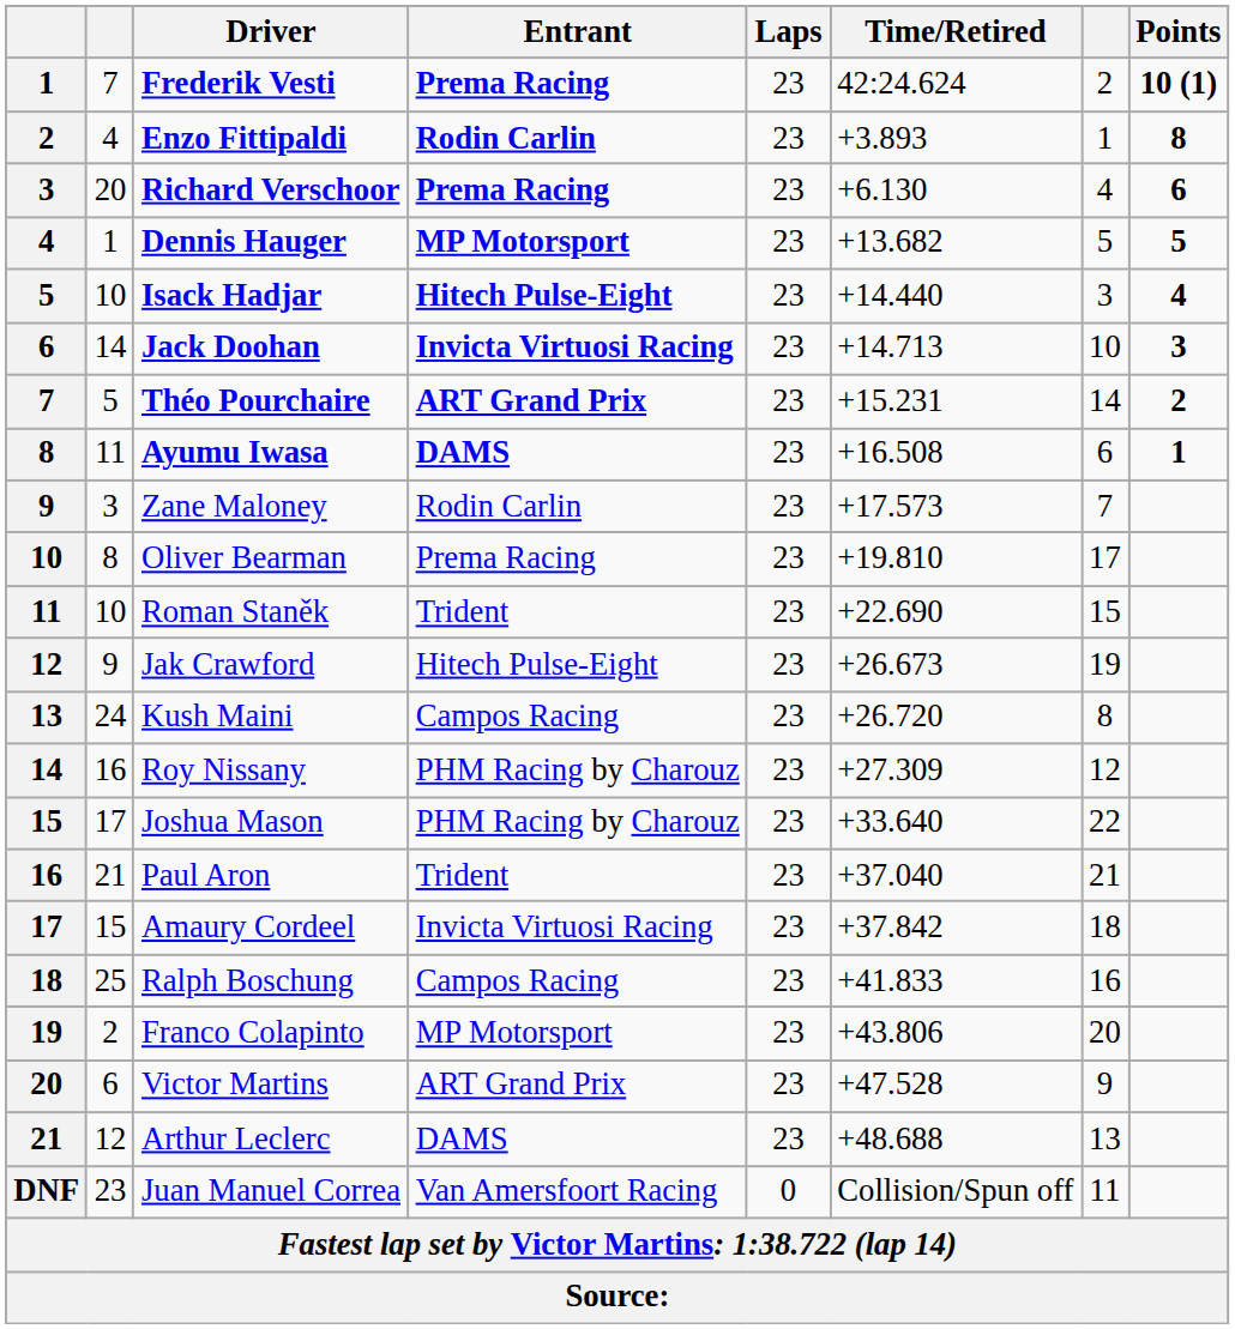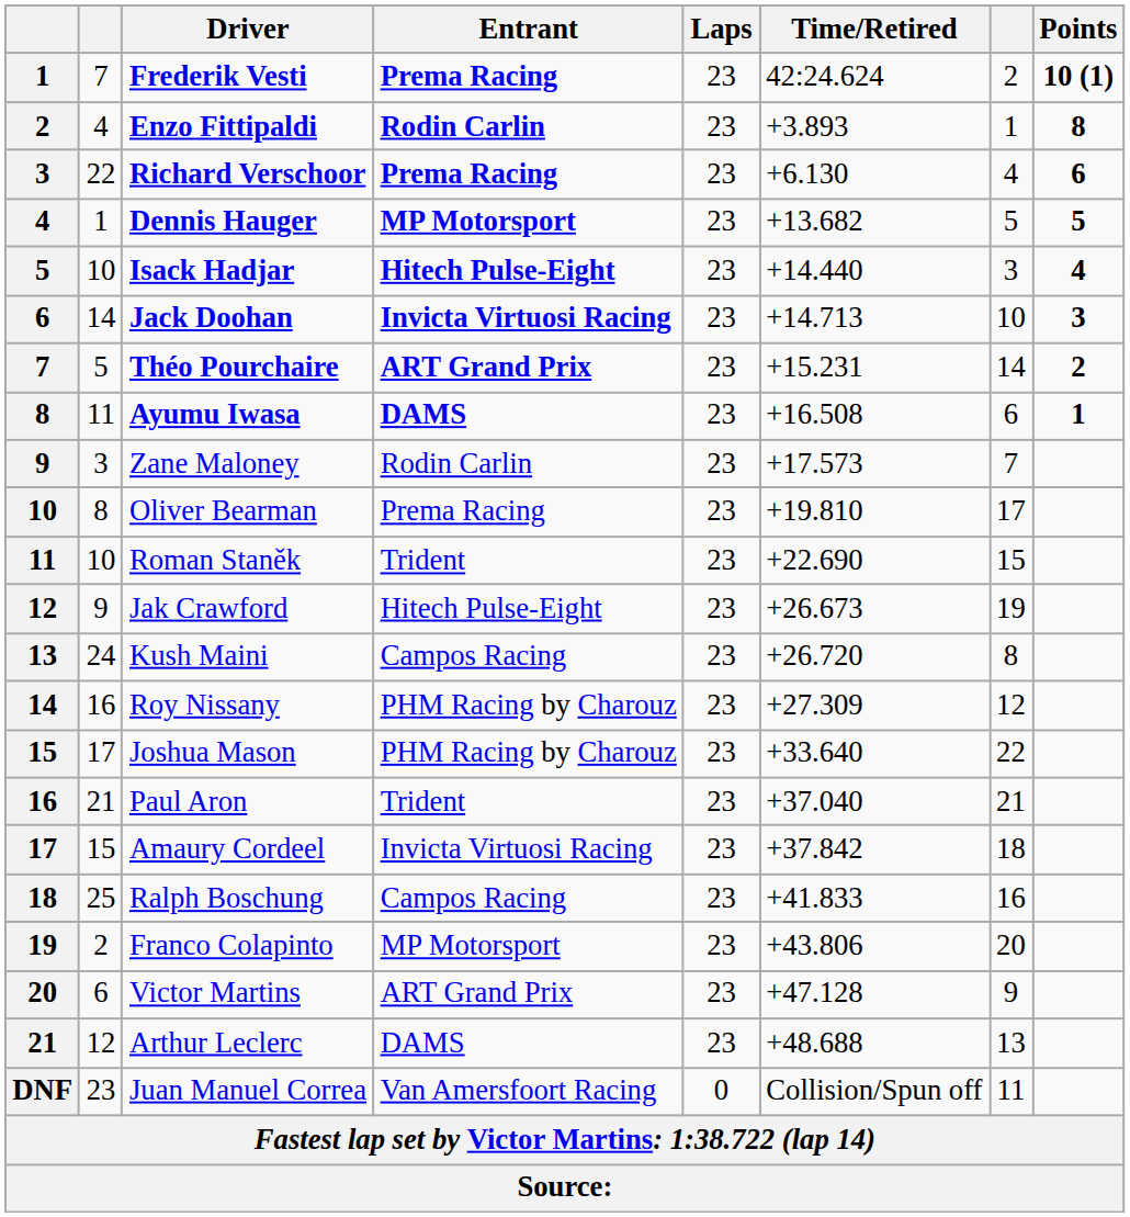 <table class="wikitable" style="font-size:85%">
 <tr>
 <th scope="col"></th>
 <th scope="col"></th>
 <th scope="col">Driver</th>
 <th scope="col">Entrant</th>
 <th scope="col">Laps</th>
 <th scope="col">Time/Retired</th>
 <th scope="col"></th>
 <th scope="col">Points</th>
 </tr>
 <tr>
 <th>1</th>
 <td align="center">7</td>
 <td> <strong><a href='#'>Frederik Vesti</a></strong></td>
 <td><strong><a href='#'>Prema Racing</a></strong></td>
 <td align="center">23</td>
 <td>42:24.624</td>
 <td align="center">2</td>
 <td align="center"><strong>10 (1)</strong></td>
 </tr>
 <tr>
 <th>2</th>
 <td align="center">4</td>
 <td> <strong><a href='#'>Enzo Fittipaldi</a></strong></td>
 <td><strong><a href='#'>Rodin Carlin</a></strong></td>
 <td align="center">23</td>
 <td>+3.893</td>
 <td align="center">1</td>
 <td align="center"><strong>8</strong></td>
 </tr>
 <tr>
 <th>3</th>
-<td align="center">20</td>
+<td align="center">22</td>
 <td> <strong><a href='#'>Richard Verschoor</a></strong></td>
 <td><strong><a href='#'>Prema Racing</a></strong></td>
 <td align="center">23</td>
 <td>+6.130</td>
 <td align="center">4</td>
 <td align="center"><strong>6</strong></td>
 </tr>
 <tr>
 <th>4</th>
 <td align="center">1</td>
 <td> <strong><a href='#'>Dennis Hauger</a></strong></td>
 <td><strong><a href='#'>MP Motorsport</a></strong></td>
 <td align="center">23</td>
 <td>+13.682</td>
 <td align="center">5</td>
 <td align="center"><strong>5</strong></td>
 </tr>
 <tr>
 <th>5</th>
 <td align="center">10</td>
 <td> <strong><a href='#'>Isack Hadjar</a></strong></td>
 <td><strong><a href='#'>Hitech Pulse-Eight</a></strong></td>
 <td align="center">23</td>
 <td>+14.440</td>
 <td align="center">3</td>
 <td align="center"><strong>4</strong></td>
 </tr>
 <tr>
 <th>6</th>
 <td align="center">14</td>
 <td> <strong><a href='#'>Jack Doohan</a></strong></td>
 <td><strong><a href='#'>Invicta Virtuosi Racing</a></strong></td>
 <td align="center">23</td>
 <td>+14.713</td>
 <td align="center">10</td>
 <td align="center"><strong>3</strong></td>
 </tr>
 <tr>
 <th>7</th>
 <td align="center">5</td>
 <td> <strong><a href='#'>Théo Pourchaire</a></strong></td>
 <td><strong><a href='#'>ART Grand Prix</a></strong></td>
 <td align="center">23</td>
 <td>+15.231</td>
 <td align="center">14</td>
 <td align="center"><strong>2</strong></td>
 </tr>
 <tr>
 <th>8</th>
 <td align="center">11</td>
 <td> <strong><a href='#'>Ayumu Iwasa</a></strong></td>
 <td><strong><a href='#'>DAMS</a></strong></td>
 <td align="center">23</td>
 <td>+16.508</td>
 <td align="center">6</td>
 <td align="center"><strong>1</strong></td>
 </tr>
 <tr>
 <th>9</th>
 <td align="center">3</td>
 <td> <a href='#'>Zane Maloney</a></td>
 <td><a href='#'>Rodin Carlin</a></td>
 <td align="center">23</td>
 <td>+17.573</td>
 <td align="center">7</td>
 <td align="center"></td>
 </tr>
 <tr>
 <th>10</th>
 <td align="center">8</td>
 <td> <a href='#'>Oliver Bearman</a></td>
 <td><a href='#'>Prema Racing</a></td>
 <td align="center">23</td>
 <td>+19.810</td>
 <td align="center">17</td>
 <td align="center"></td>
 </tr>
 <tr>
 <th>11</th>
 <td align="center">10</td>
 <td> <a href='#'>Roman Staněk</a></td>
 <td><a href='#'>Trident</a></td>
 <td align="center">23</td>
 <td>+22.690</td>
 <td align="center">15</td>
 <td align="center"></td>
 </tr>
 <tr>
 <th>12</th>
 <td align="center">9</td>
 <td> <a href='#'>Jak Crawford</a></td>
 <td><a href='#'>Hitech Pulse-Eight</a></td>
 <td align="center">23</td>
 <td>+26.673</td>
 <td align="center">19</td>
 <td align="center"></td>
 </tr>
 <tr>
 <th>13</th>
 <td align="center">24</td>
 <td> <a href='#'>Kush Maini</a></td>
 <td><a href='#'>Campos Racing</a></td>
 <td align="center">23</td>
 <td>+26.720</td>
 <td align="center">8</td>
 <td align="center"></td>
 </tr>
 <tr>
 <th>14</th>
 <td align="center">16</td>
 <td> <a href='#'>Roy Nissany</a></td>
 <td><a href='#'>PHM Racing</a> by <a href='#'>Charouz</a></td>
 <td align="center">23</td>
 <td>+27.309</td>
 <td align="center">12</td>
 <td align="center"></td>
 </tr>
 <tr>
 <th>15</th>
 <td align="center">17</td>
 <td> <a href='#'>Joshua Mason</a></td>
 <td><a href='#'>PHM Racing</a> by <a href='#'>Charouz</a></td>
 <td align="center">23</td>
 <td>+33.640</td>
 <td align="center">22</td>
 <td align="center"></td>
 </tr>
 <tr>
 <th>16</th>
 <td align="center">21</td>
 <td> <a href='#'>Paul Aron</a></td>
 <td><a href='#'>Trident</a></td>
 <td align="center">23</td>
 <td>+37.040</td>
 <td align="center">21</td>
 <td align="center"></td>
 </tr>
 <tr>
 <th>17</th>
 <td align="center">15</td>
 <td> <a href='#'>Amaury Cordeel</a></td>
 <td><a href='#'>Invicta Virtuosi Racing</a></td>
 <td align="center">23</td>
 <td>+37.842</td>
 <td align="center">18</td>
 <td align="center"></td>
 </tr>
 <tr>
 <th>18</th>
 <td align="center">25</td>
 <td> <a href='#'>Ralph Boschung</a></td>
 <td><a href='#'>Campos Racing</a></td>
 <td align="center">23</td>
 <td>+41.833</td>
 <td align="center">16</td>
 <td align="center"></td>
 </tr>
 <tr>
 <th>19</th>
 <td align="center">2</td>
 <td> <a href='#'>Franco Colapinto</a></td>
 <td><a href='#'>MP Motorsport</a></td>
 <td align="center">23</td>
 <td>+43.806</td>
 <td align="center">20</td>
 <td align="center"></td>
 </tr>
 <tr>
 <th>20</th>
 <td align="center">6</td>
 <td> <a href='#'>Victor Martins</a></td>
 <td><a href='#'>ART Grand Prix</a></td>
 <td align="center">23</td>
-<td>+47.528</td>
+<td>+47.128</td>
 <td align="center">9</td>
 <td align="center"></td>
 </tr>
 <tr>
 <th>21</th>
 <td align="center">12</td>
 <td> <a href='#'>Arthur Leclerc</a></td>
 <td><a href='#'>DAMS</a></td>
 <td align="center">23</td>
 <td>+48.688</td>
 <td align="center">13</td>
 <td align="center"></td>
 </tr>
 <tr>
 <th>DNF</th>
 <td align="center">23</td>
 <td> <a href='#'>Juan Manuel Correa</a></td>
 <td><a href='#'>Van Amersfoort Racing</a></td>
 <td align="center">0</td>
 <td>Collision/Spun off</td>
 <td align="center">11</td>
 <td align="center"></td>
 </tr>
 <tr>
 <th colspan="8"><em>Fastest lap set by</em> <strong> <a href='#'>Victor Martins</a><strong><em>: 1:38.722 (lap 14)<em></th>
 </tr>
 <tr>
 <th colspan="8">Source:</th>
 </tr>
 </table>
